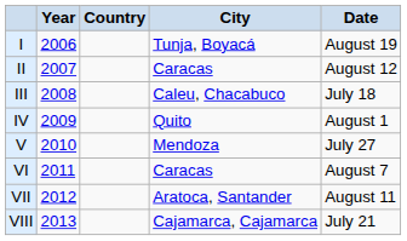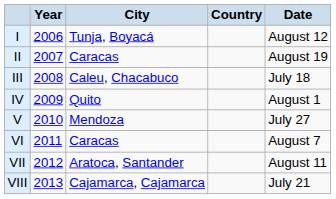 <table class="wikitable" align="center">
 <tr>
 <th style="background-color: #CCDDEE;"></th>
 <th style="background-color: #CCDDEE;">Year</th>
+<th style="background-color: #CCDDEE;">City</th>
 <th style="background-color: #CCDDEE;">Country</th>
-<th style="background-color: #CCDDEE;">City</th>
 <th style="background-color: #CCDDEE;">Date</th>
 </tr>
 <tr>
 <td bgcolor=DDEEFF align="center">I</td>
 <td><a href='#'>2006</a></td>
+<td><a href='#'>Tunja</a>, <a href='#'>Boyacá</a></td>
 <td></td>
-<td><a href='#'>Tunja</a>, <a href='#'>Boyacá</a></td>
-<td>August 19</td>
+<td>August 12</td>
 </tr>
 <tr>
 <td bgcolor=DDEEFF align="center">II</td>
 <td><a href='#'>2007</a></td>
+<td><a href='#'>Caracas</a></td>
 <td></td>
-<td><a href='#'>Caracas</a></td>
-<td>August 12</td>
+<td>August 19</td>
 </tr>
 <tr>
 <td bgcolor=DDEEFF align="center">III</td>
 <td><a href='#'>2008</a></td>
+<td><a href='#'>Caleu</a>, <a href='#'>Chacabuco</a></td>
 <td></td>
-<td><a href='#'>Caleu</a>, <a href='#'>Chacabuco</a></td>
 <td>July 18</td>
 </tr>
 <tr>
 <td bgcolor=DDEEFF align="center">IV</td>
 <td><a href='#'>2009</a></td>
+<td><a href='#'>Quito</a></td>
 <td></td>
-<td><a href='#'>Quito</a></td>
 <td>August 1</td>
 </tr>
 <tr>
 <td bgcolor=DDEEFF align="center">V</td>
 <td><a href='#'>2010</a></td>
+<td><a href='#'>Mendoza</a></td>
 <td></td>
-<td><a href='#'>Mendoza</a></td>
 <td>July 27</td>
 </tr>
 <tr>
 <td bgcolor=DDEEFF align="center">VI</td>
 <td><a href='#'>2011</a></td>
+<td><a href='#'>Caracas</a></td>
 <td></td>
-<td><a href='#'>Caracas</a></td>
 <td>August 7</td>
 </tr>
 <tr>
 <td bgcolor=DDEEFF align="center">VII</td>
 <td><a href='#'>2012</a></td>
+<td><a href='#'>Aratoca</a>, <a href='#'>Santander</a></td>
 <td></td>
-<td><a href='#'>Aratoca</a>, <a href='#'>Santander</a></td>
 <td>August 11</td>
 </tr>
 <tr>
 <td bgcolor=DDEEFF align="center">VIII</td>
 <td><a href='#'>2013</a></td>
+<td><a href='#'>Cajamarca</a>, <a href='#'>Cajamarca</a></td>
 <td></td>
-<td><a href='#'>Cajamarca</a>, <a href='#'>Cajamarca</a></td>
 <td>July 21</td>
 </tr>
 </table>
